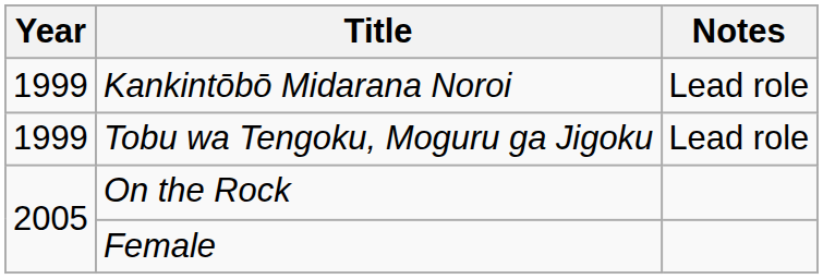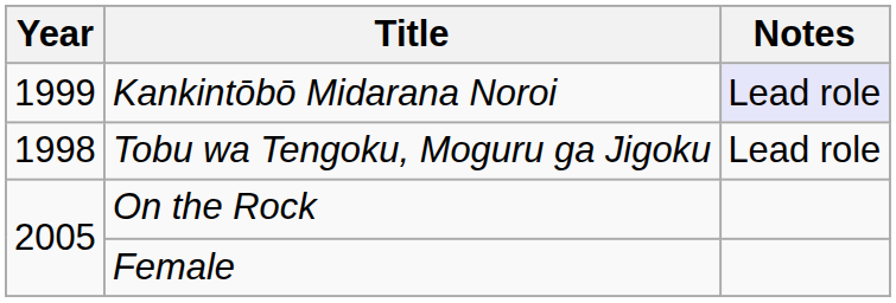 <table class="wikitable">
 <tr>
 <th>Year</th>
 <th>Title</th>
 <th>Notes</th>
 </tr>
 <tr>
 <td>1999</td>
 <td><em>Kankintōbō Midarana Noroi</em></td>
-<td>Lead role</td>
+<td style="background: lavender;">Lead role</td>
 </tr>
 <tr>
-<td>1999</td>
+<td>1998</td>
 <td><em>Tobu wa Tengoku, Moguru ga Jigoku</em></td>
 <td>Lead role</td>
 </tr>
 <tr>
 <td rowspan="2">2005</td>
 <td><em>On the Rock</em></td>
 <td></td>
 </tr>
 <tr>
 <td><em>Female</em></td>
 <td></td>
 </tr>
 </table>
